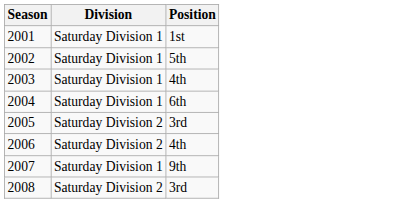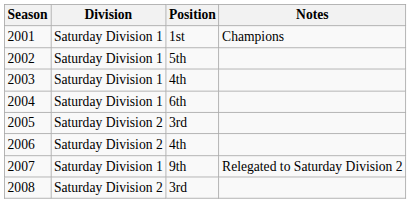 <table class="wikitable">
 <tr>
 <th>Season</th>
 <th>Division</th>
 <th>Position</th>
+<th>Notes</th>
 </tr>
 <tr>
 <td>2001</td>
 <td>Saturday Division 1</td>
 <td>1st</td>
+<td>Champions</td>
 </tr>
 <tr>
 <td>2002</td>
 <td>Saturday Division 1</td>
 <td>5th</td>
+<td></td>
 </tr>
 <tr>
 <td>2003</td>
 <td>Saturday Division 1</td>
 <td>4th</td>
+<td></td>
 </tr>
 <tr>
 <td>2004</td>
 <td>Saturday Division 1</td>
 <td>6th</td>
+<td></td>
 </tr>
 <tr>
 <td>2005</td>
 <td>Saturday Division 2</td>
 <td>3rd</td>
+<td></td>
 </tr>
 <tr>
 <td>2006</td>
 <td>Saturday Division 2</td>
 <td>4th</td>
+<td></td>
 </tr>
 <tr>
 <td>2007</td>
 <td>Saturday Division 1</td>
 <td>9th</td>
+<td>Relegated to Saturday Division 2</td>
 </tr>
 <tr>
 <td>2008</td>
 <td>Saturday Division 2</td>
 <td>3rd</td>
+<td></td>
 </tr>
 </table>
